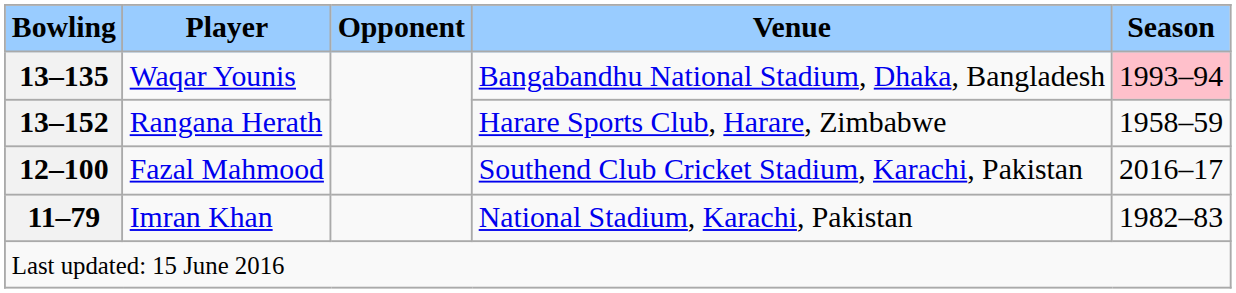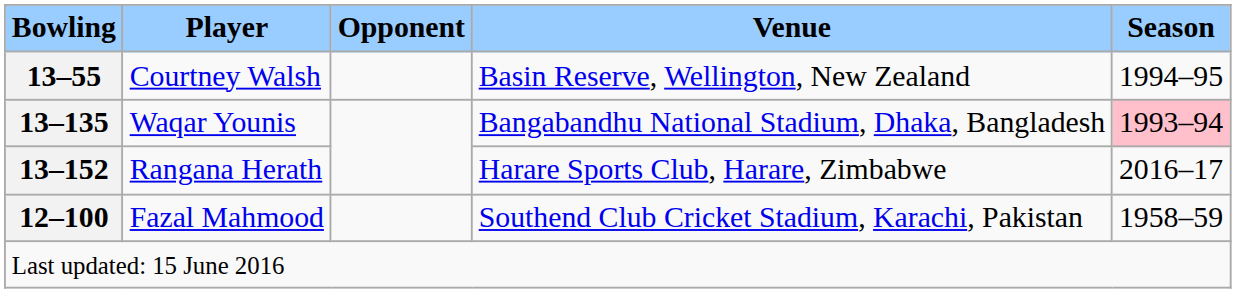 <table class="wikitable">
 <tr style="background:#9cf;">
 <td style="text-align:center;"><strong>Bowling</strong></td>
 <td style="text-align:center;"><strong>Player</strong></td>
 <td style="text-align:center;"><strong>Opponent</strong></td>
 <td style="text-align:center;"><strong>Venue</strong></td>
 <td style="text-align:center;"><strong>Season</strong></td>
+</tr>
+<tr>
+<th>13–55</th>
+<td> <a href='#'>Courtney Walsh</a></td>
+<td></td>
+<td><a href='#'>Basin Reserve</a>, <a href='#'>Wellington</a>, New Zealand</td>
+<td>1994–95</td>
 </tr>
 <tr>
 <th>13–135</th>
 <td> <a href='#'>Waqar Younis</a></td>
 <td rowspan=2></td>
 <td><a href='#'>Bangabandhu National Stadium</a>, <a href='#'>Dhaka</a>, Bangladesh</td>
 <td style="background: pink;">1993–94</td>
 </tr>
 <tr>
 <th>13–152</th>
 <td> <a href='#'>Rangana Herath</a></td>
 <td><a href='#'>Harare Sports Club</a>, <a href='#'>Harare</a>, Zimbabwe</td>
-<td>1958–59</td>
+<td>2016–17</td>
 </tr>
 <tr>
 <th>12–100</th>
 <td> <a href='#'>Fazal Mahmood</a></td>
 <td></td>
 <td><a href='#'>Southend Club Cricket Stadium</a>, <a href='#'>Karachi</a>, Pakistan</td>
-<td>2016–17</td>
-</tr>
-<tr>
-<th>11–79</th>
-<td> <a href='#'>Imran Khan</a></td>
-<td></td>
-<td><a href='#'>National Stadium</a>, <a href='#'>Karachi</a>, Pakistan</td>
-<td>1982–83</td>
+<td>1958–59</td>
 </tr>
 <tr>
 <td colspan="5"><small>Last updated: 15 June 2016</small></td>
 </tr>
 </table>
